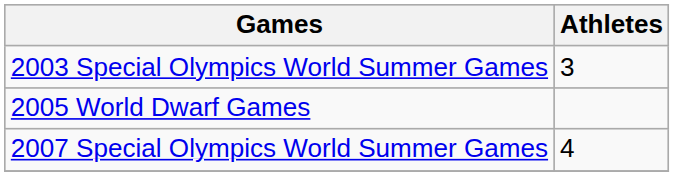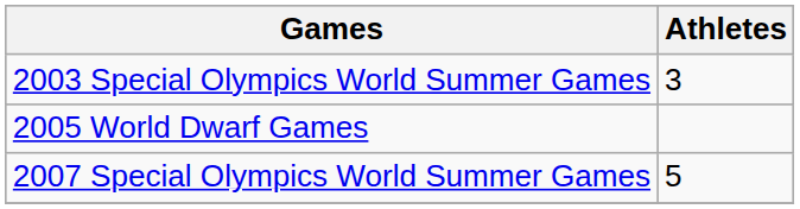 <table class="wikitable">
 <tr>
 <th>Games</th>
 <th>Athletes</th>
 </tr>
 <tr>
 <td> <a href='#'>2003 Special Olympics World Summer Games</a></td>
 <td>3</td>
 </tr>
 <tr>
 <td> <a href='#'>2005 World Dwarf Games</a></td>
 <td></td>
 </tr>
 <tr>
 <td> <a href='#'>2007 Special Olympics World Summer Games</a></td>
-<td>4</td>
+<td>5</td>
 </tr>
 <tr>
 </tr>
 </table>
